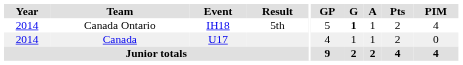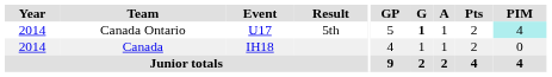 <table border="0" cellpadding="1" cellspacing="0" ID="Table3" style="text-align:center; width:40em">
 <tr bgcolor="#e0e0e0">
 <th>Year</th>
 <th>Team</th>
 <th>Event</th>
 <th>Result</th>
 <th rowspan="99" bgcolor="#ffffff"></th>
 <th>GP</th>
 <th>G</th>
 <th>A</th>
 <th>Pts</th>
 <th>PIM</th>
 </tr>
 <tr>
 <td><a href='#'>2014</a></td>
 <td>Canada Ontario</td>
-<td><a href='#'>IH18</a></td>
+<td><a href='#'>U17</a></td>
 <td>5th</td>
 <td>5</td>
 <td><strong>1</strong></td>
 <td>1</td>
 <td>2</td>
-<td>4</td>
+<td style="background: paleturquoise;">4</td>
 </tr>
 <tr bgcolor="#f0f0f0">
 <td><a href='#'>2014</a></td>
 <td><a href='#'>Canada</a></td>
-<td><a href='#'>U17</a></td>
+<td><a href='#'>IH18</a></td>
 <td></td>
 <td>4</td>
 <td>1</td>
 <td>1</td>
 <td>2</td>
 <td>0</td>
 </tr>
 <tr bgcolor="#e0e0e0">
 <th colspan="4">Junior totals</th>
 <th>9</th>
 <th>2</th>
 <th>2</th>
 <th>4</th>
 <th>4</th>
 </tr>
 </table>
